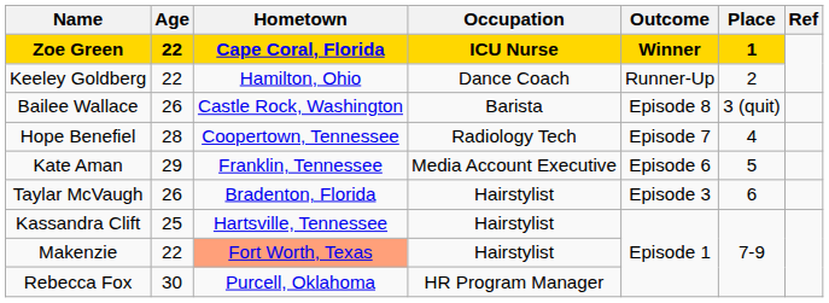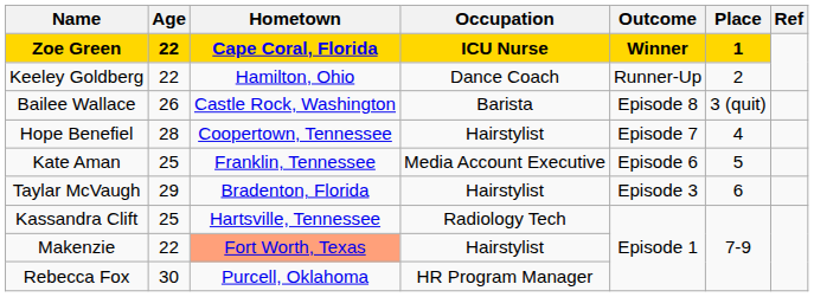 <table class="wikitable sortable" style="text-align:center; ">
 <tr>
 <th>Name</th>
 <th>Age</th>
 <th>Hometown</th>
 <th>Occupation</th>
 <th>Outcome</th>
 <th>Place</th>
 <th>Ref</th>
 </tr>
 <tr>
 <td bgcolor="gold"><strong>Zoe Green</strong></td>
 <td bgcolor="gold"><strong>22</strong></td>
 <td bgcolor="gold"><strong><a href='#'>Cape Coral, Florida</a></strong></td>
 <td bgcolor="gold"><strong>ICU Nurse</strong></td>
 <td bgcolor="gold"><strong>Winner</strong></td>
 <td bgcolor="gold"><strong>1</strong></td>
 <td rowspan="2"></td>
 </tr>
 <tr>
 <td>Keeley Goldberg</td>
 <td>22</td>
 <td><a href='#'>Hamilton, Ohio</a></td>
 <td>Dance Coach</td>
 <td>Runner-Up</td>
 <td>2</td>
 </tr>
 <tr>
 <td>Bailee Wallace</td>
 <td>26</td>
 <td><a href='#'>Castle Rock, Washington</a></td>
 <td>Barista</td>
 <td>Episode 8</td>
 <td>3 (quit)</td>
 <td></td>
 </tr>
 <tr>
 <td>Hope Benefiel</td>
 <td>28</td>
 <td><a href='#'>Coopertown, Tennessee</a></td>
-<td>Radiology Tech</td>
+<td>Hairstylist</td>
 <td>Episode 7</td>
 <td>4</td>
 <td></td>
 </tr>
 <tr>
 <td>Kate Aman</td>
-<td>29</td>
+<td>25</td>
 <td><a href='#'>Franklin, Tennessee</a></td>
 <td>Media Account Executive</td>
 <td>Episode 6</td>
 <td>5</td>
 <td></td>
 </tr>
 <tr>
 <td>Taylar McVaugh</td>
-<td>26</td>
+<td>29</td>
 <td><a href='#'>Bradenton, Florida</a></td>
 <td>Hairstylist</td>
 <td>Episode 3</td>
 <td>6</td>
 <td></td>
 </tr>
 <tr>
 <td>Kassandra Clift</td>
 <td>25</td>
 <td><a href='#'>Hartsville, Tennessee</a></td>
-<td>Hairstylist</td>
+<td>Radiology Tech</td>
 <td rowspan="3">Episode 1</td>
 <td rowspan="3">7-9</td>
 <td rowspan="3"></td>
 </tr>
 <tr>
 <td>Makenzie</td>
 <td>22</td>
 <td style="background: lightsalmon;"><a href='#'>Fort Worth, Texas</a></td>
 <td>Hairstylist</td>
 </tr>
 <tr>
 <td>Rebecca Fox</td>
 <td>30</td>
 <td><a href='#'>Purcell, Oklahoma</a></td>
 <td>HR Program Manager</td>
 </tr>
 </table>
